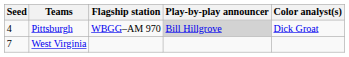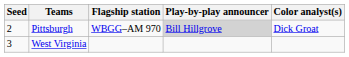 <table class="wikitable">
 <tr>
 <th>Seed</th>
 <th>Teams</th>
 <th>Flagship station</th>
 <th>Play-by-play announcer</th>
 <th>Color analyst(s)</th>
 </tr>
 <tr>
-<td>4</td>
+<td>2</td>
 <td><a href='#'>Pittsburgh</a></td>
 <td><a href='#'>WBGG</a>–AM 970</td>
 <td style="background: lightgrey;"><a href='#'>Bill Hillgrove</a></td>
 <td><a href='#'>Dick Groat</a></td>
 </tr>
 <tr>
-<td>7</td>
+<td>3</td>
 <td><a href='#'>West Virginia</a></td>
 <td></td>
 <td></td>
 <td></td>
 </tr>
 </table>
